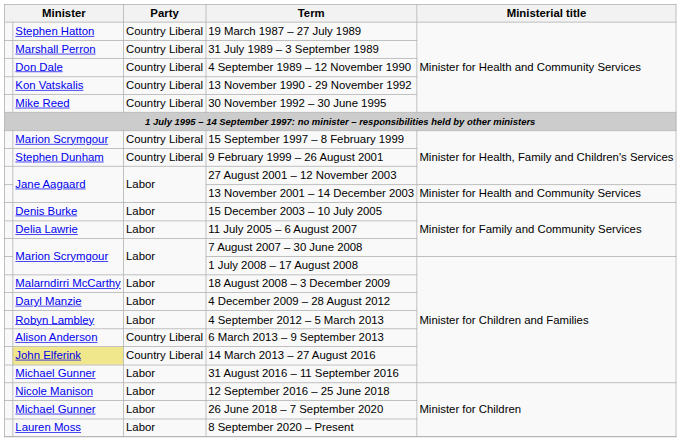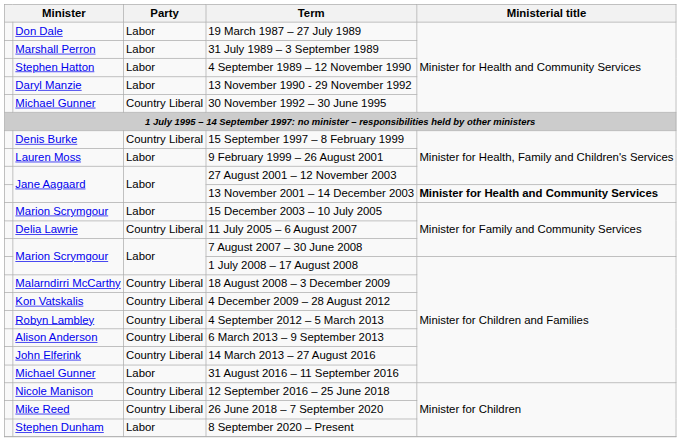 <table class="sortable wikitable">
 <tr>
 <th colspan=2>Minister</th>
 <th>Party</th>
 <th>Term </th>
 <th>Ministerial title</th>
 </tr>
 <tr>
 <td> </td>
-<td><a href='#'>Stephen Hatton</a></td>
-<td>Country Liberal</td>
+<td><a href='#'>Don Dale</a></td>
+<td>Labor</td>
 <td>19 March 1987 – 27 July 1989</td>
 <td rowspan="5">Minister for Health and Community Services</td>
 </tr>
 <tr>
 <td> </td>
 <td><a href='#'>Marshall Perron</a></td>
-<td>Country Liberal</td>
+<td>Labor</td>
 <td>31 July 1989 – 3 September 1989</td>
 </tr>
 <tr>
 <td> </td>
-<td><a href='#'>Don Dale</a></td>
-<td>Country Liberal</td>
+<td><a href='#'>Stephen Hatton</a></td>
+<td>Labor</td>
 <td>4 September 1989 – 12 November 1990</td>
 </tr>
 <tr>
 <td> </td>
-<td><a href='#'>Kon Vatskalis</a></td>
-<td>Country Liberal</td>
+<td><a href='#'>Daryl Manzie</a></td>
+<td>Labor</td>
 <td>13 November 1990 -  29 November 1992</td>
 </tr>
 <tr>
 <td> </td>
-<td><a href='#'>Mike Reed</a></td>
+<td><a href='#'>Michael Gunner</a></td>
 <td>Country Liberal</td>
 <td>30 November 1992 – 30 June 1995</td>
 </tr>
 <tr>
 <th colspan=5 style="background: #cccccc;"><small><strong><em>1 July 1995 – 14 September 1997: no minister – responsibilities held by other ministers</em></strong></small></th>
 </tr>
 <tr>
 <td> </td>
-<td><a href='#'>Marion Scrymgour</a></td>
+<td><a href='#'>Denis Burke</a></td>
 <td>Country Liberal</td>
 <td>15 September 1997 – 8 February 1999</td>
 <td rowspan="3">Minister for Health, Family and Children's Services</td>
 </tr>
 <tr>
 <td> </td>
-<td><a href='#'>Stephen Dunham</a></td>
-<td>Country Liberal</td>
+<td><a href='#'>Lauren Moss</a></td>
+<td>Labor</td>
 <td>9 February 1999 – 26 August 2001</td>
 </tr>
 <tr>
 <td> </td>
 <td rowspan="2"><a href='#'>Jane Aagaard</a></td>
 <td rowspan="2">Labor</td>
 <td>27 August 2001 – 12 November 2003</td>
 </tr>
 <tr>
 <td> </td>
 <td>13 November 2001 – 14 December 2003</td>
-<td>Minister for Health and Community Services</td>
+<td><strong>Minister for Health and Community Services</strong></td>
 </tr>
 <tr>
 <td> </td>
-<td><a href='#'>Denis Burke</a></td>
+<td><a href='#'>Marion Scrymgour</a></td>
 <td>Labor</td>
 <td>15 December 2003 – 10 July 2005</td>
 <td rowspan="3">Minister for Family and Community Services</td>
 </tr>
 <tr>
 <td> </td>
 <td><a href='#'>Delia Lawrie</a></td>
-<td>Labor</td>
+<td>Country Liberal</td>
 <td>11 July 2005 – 6 August 2007</td>
 </tr>
 <tr>
 <td> </td>
 <td rowspan="2"><a href='#'>Marion Scrymgour</a></td>
 <td rowspan="2">Labor</td>
 <td>7 August 2007 – 30 June 2008</td>
 </tr>
 <tr>
 <td> </td>
 <td>1 July 2008 – 17 August 2008</td>
 <td rowspan="7">Minister for Children and Families</td>
 </tr>
 <tr>
 <td> </td>
 <td><a href='#'>Malarndirri McCarthy</a></td>
-<td>Labor</td>
+<td>Country Liberal</td>
 <td>18 August 2008 – 3 December 2009</td>
 </tr>
 <tr>
 <td> </td>
-<td><a href='#'>Daryl Manzie</a></td>
-<td>Labor</td>
+<td><a href='#'>Kon Vatskalis</a></td>
+<td>Country Liberal</td>
 <td>4 December 2009 – 28 August 2012</td>
 </tr>
 <tr>
 <td> </td>
 <td><a href='#'>Robyn Lambley</a></td>
-<td>Labor</td>
+<td>Country Liberal</td>
 <td>4 September 2012 – 5 March 2013</td>
 </tr>
 <tr>
 <td> </td>
 <td><a href='#'>Alison Anderson</a></td>
 <td>Country Liberal</td>
 <td>6 March 2013 – 9 September 2013</td>
 </tr>
 <tr>
 <td> </td>
-<td style="background: khaki;"><a href='#'>John Elferink</a></td>
+<td><a href='#'>John Elferink</a></td>
 <td>Country Liberal</td>
 <td>14 March 2013 – 27 August 2016</td>
 </tr>
 <tr>
 <td> </td>
 <td><a href='#'>Michael Gunner</a></td>
 <td>Labor</td>
 <td>31 August 2016 – 11 September 2016</td>
 </tr>
 <tr>
 <td> </td>
 <td><a href='#'>Nicole Manison</a></td>
-<td>Labor</td>
+<td>Country Liberal</td>
 <td>12 September 2016 – 25 June 2018</td>
 <td rowspan="3">Minister for Children</td>
 </tr>
 <tr>
 <td> </td>
-<td><a href='#'>Michael Gunner</a></td>
-<td>Labor</td>
+<td><a href='#'>Mike Reed</a></td>
+<td>Country Liberal</td>
 <td>26 June 2018 – 7 September 2020</td>
 </tr>
 <tr>
 <td> </td>
-<td><a href='#'>Lauren Moss</a></td>
+<td><a href='#'>Stephen Dunham</a></td>
 <td>Labor</td>
 <td>8 September 2020 – Present</td>
 </tr>
 <tr>
 </tr>
 </table>
